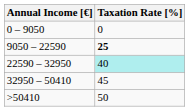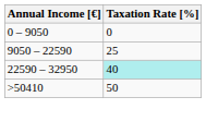 <table class="wikitable">
 <tr>
 <th>Annual Income [€]</th>
 <th>Taxation Rate [%]</th>
 </tr>
 <tr>
 <td>0 – 9050</td>
 <td>0</td>
 </tr>
 <tr>
 <td>9050 – 22590</td>
-<td><strong>25</strong></td>
+<td>25</td>
 </tr>
 <tr>
 <td>22590 – 32950</td>
 <td style="background: paleturquoise;">40</td>
 </tr>
 <tr>
-<td>32950 – 50410</td>
-<td>45</td>
-</tr>
-<tr>
 <td>>50410</td>
 <td>50</td>
 </tr>
 </table>
